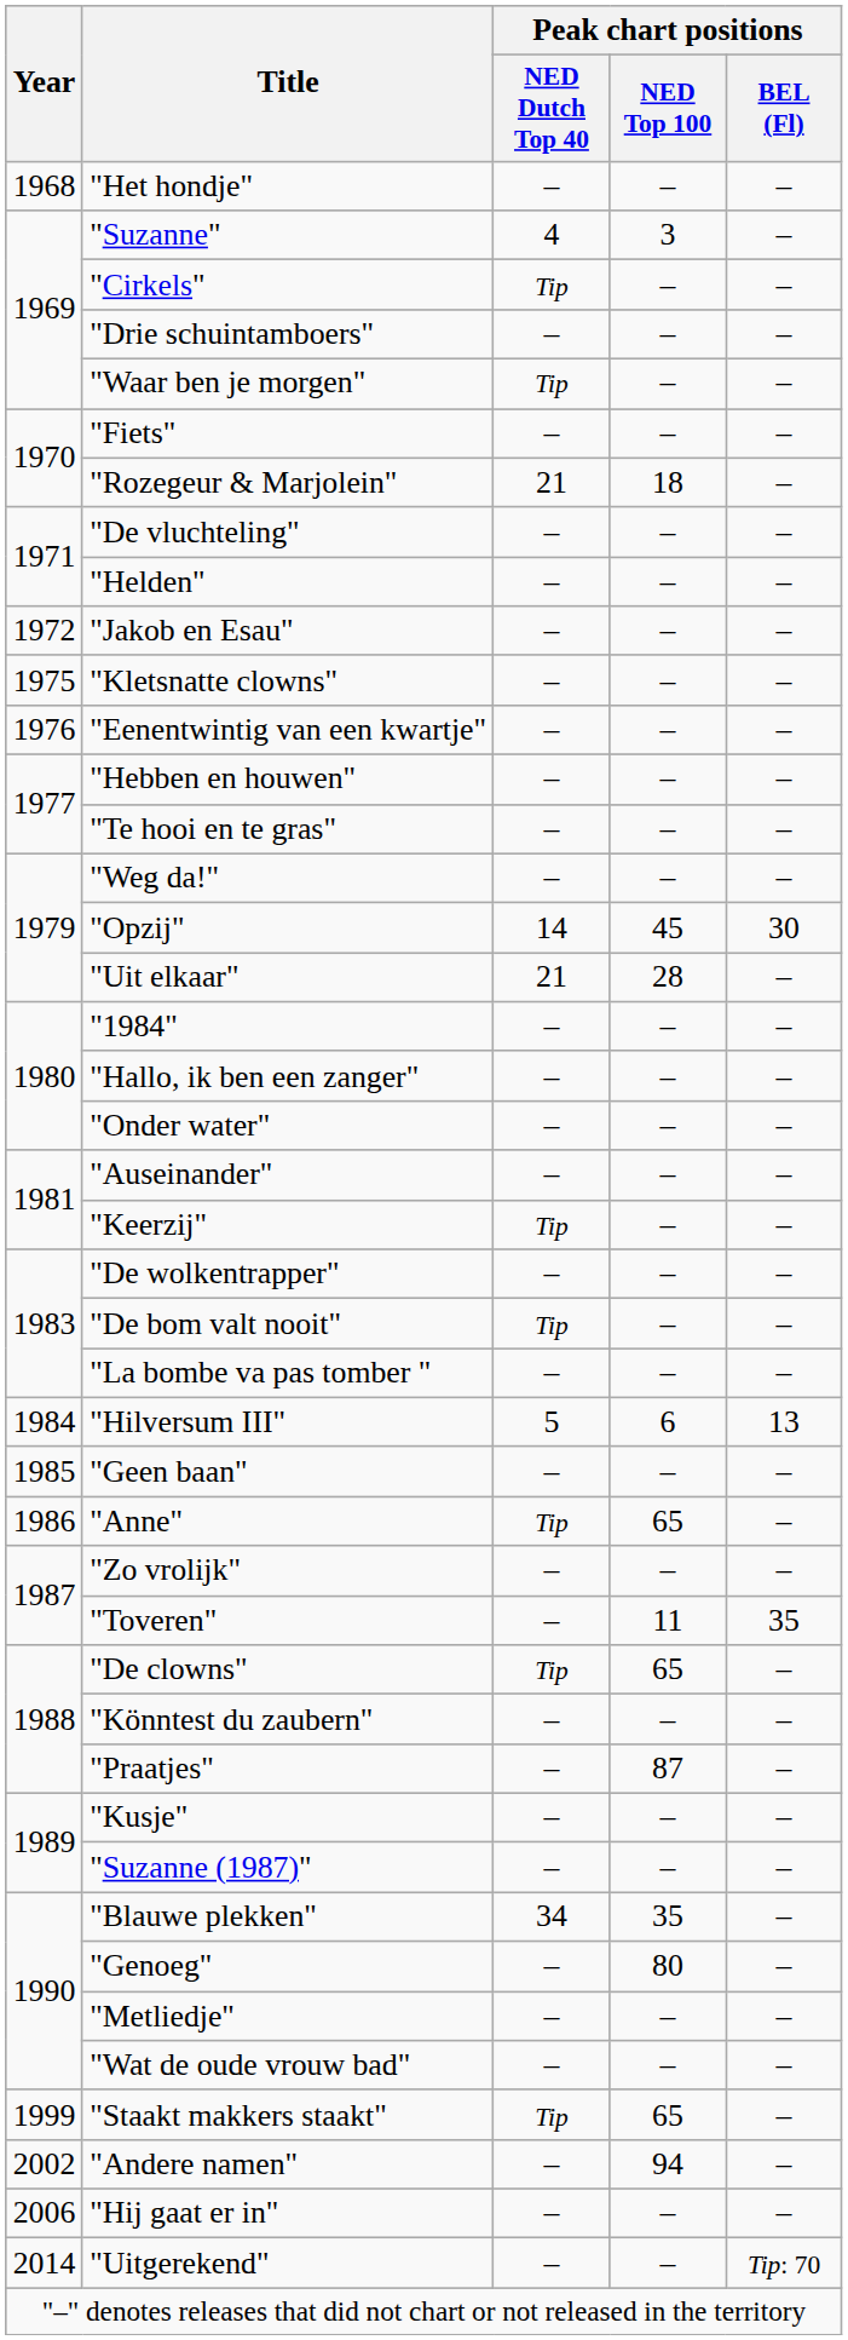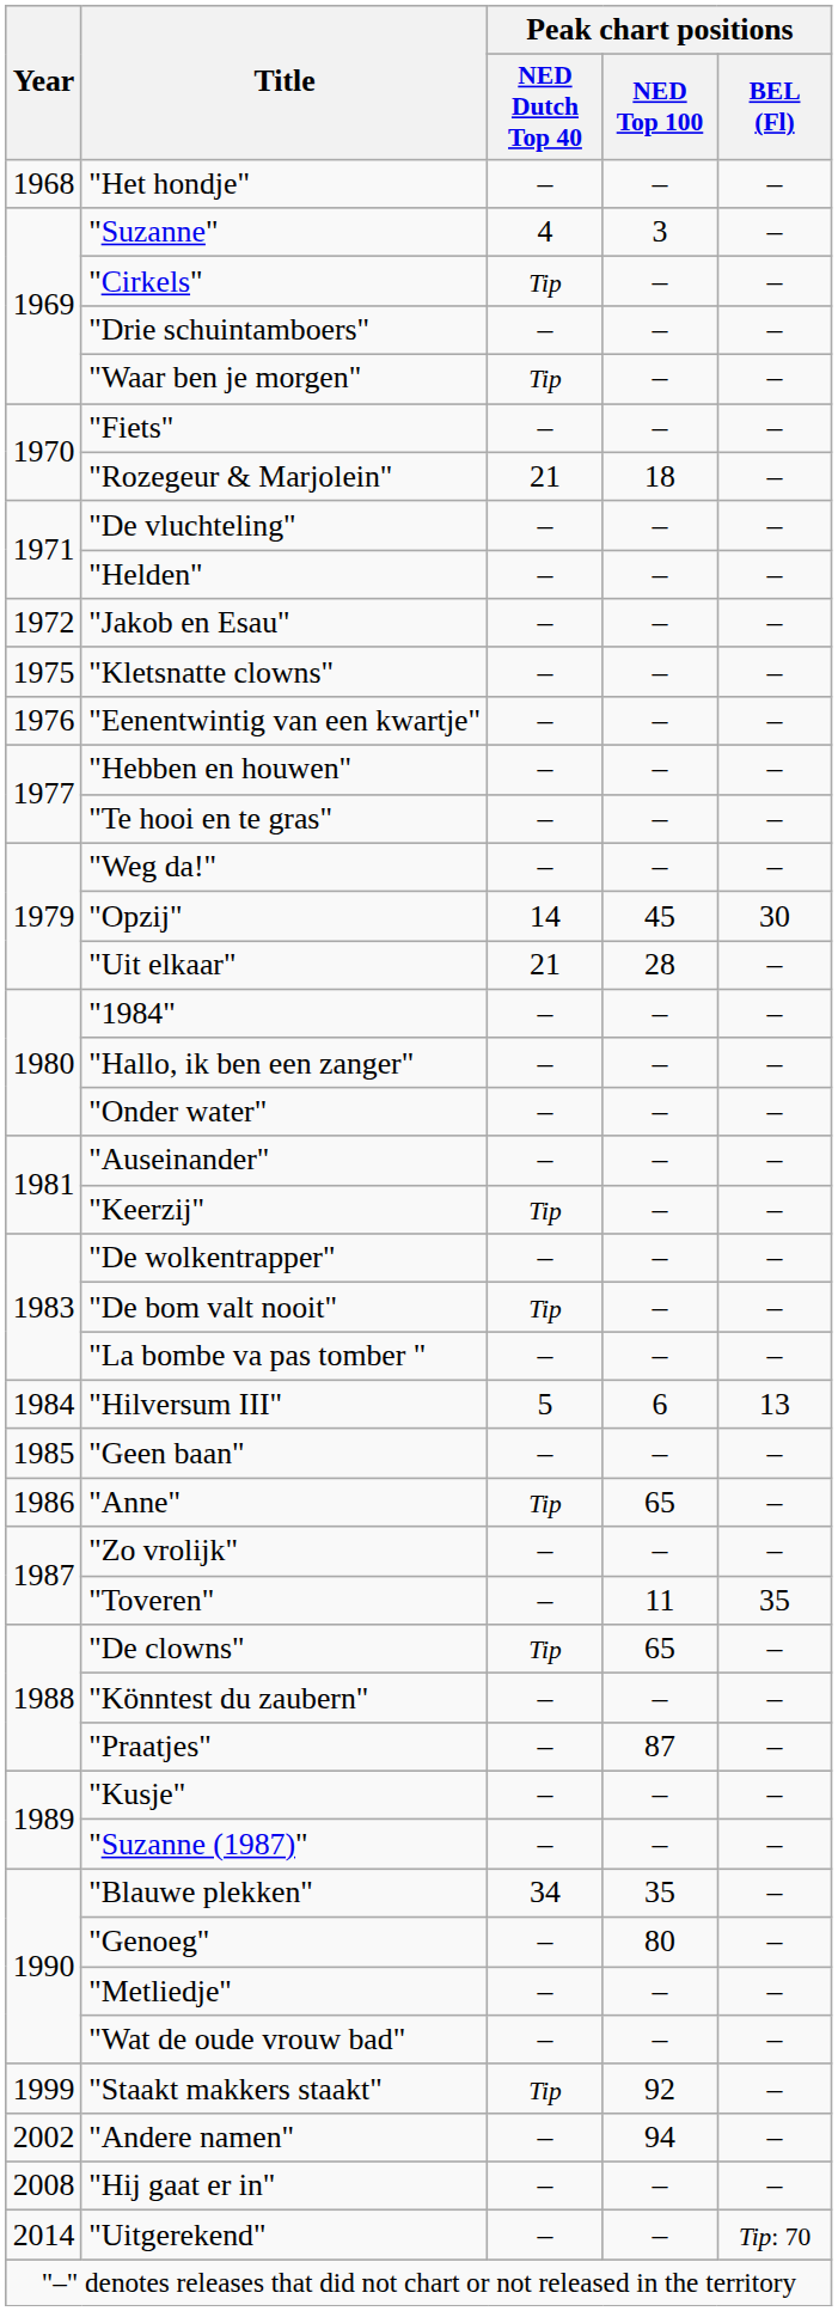 <table class="wikitable" style="margin: 0.5em 1em 0.5em 0; text-align: center;">
 <tr>
 <th rowspan="2">Year</th>
 <th rowspan="2">Title</th>
 <th colspan="3">Peak chart positions</th>
 </tr>
 <tr style="font-size:smaller;">
 <th style="width:4em;"><a href='#'>NED<br>Dutch<br>Top 40</a><br></th>
 <th style="width:4em;"><a href='#'>NED<br>Top 100</a><br></th>
 <th style="width:4em;"><a href='#'>BEL<br>(Fl)</a><br></th>
 </tr>
 <tr>
 <td>1968</td>
 <td align="left">"Het hondje"</td>
 <td>–</td>
 <td>–</td>
 <td>–</td>
 </tr>
 <tr>
 <td rowspan=4>1969</td>
 <td align="left">"<a href='#'>Suzanne</a>"</td>
 <td>4</td>
 <td>3</td>
 <td>–</td>
 </tr>
 <tr>
 <td align="left">"<a href='#'>Cirkels</a>"</td>
 <td><small><em>Tip</em></small></td>
 <td>–</td>
 <td>–</td>
 </tr>
 <tr>
 <td align="left">"Drie schuintamboers"</td>
 <td>–</td>
 <td>–</td>
 <td>–</td>
 </tr>
 <tr>
 <td align="left">"Waar ben je morgen"</td>
 <td><small><em>Tip</em></small></td>
 <td>–</td>
 <td>–</td>
 </tr>
 <tr>
 <td rowspan=2>1970</td>
 <td align="left">"Fiets"</td>
 <td>–</td>
 <td>–</td>
 <td>–</td>
 </tr>
 <tr>
 <td align="left">"Rozegeur & Marjolein"</td>
 <td>21</td>
 <td>18</td>
 <td>–</td>
 </tr>
 <tr>
 <td rowspan=2>1971</td>
 <td align="left">"De vluchteling"</td>
 <td>–</td>
 <td>–</td>
 <td>–</td>
 </tr>
 <tr>
 <td align="left">"Helden"</td>
 <td>–</td>
 <td>–</td>
 <td>–</td>
 </tr>
 <tr>
 <td>1972</td>
 <td align="left">"Jakob en Esau"</td>
 <td>–</td>
 <td>–</td>
 <td>–</td>
 </tr>
 <tr>
 <td>1975</td>
 <td align="left">"Kletsnatte clowns"</td>
 <td>–</td>
 <td>–</td>
 <td>–</td>
 </tr>
 <tr>
 <td>1976</td>
 <td align="left">"Eenentwintig van een kwartje"</td>
 <td>–</td>
 <td>–</td>
 <td>–</td>
 </tr>
 <tr>
 <td rowspan=2>1977</td>
 <td align="left">"Hebben en houwen"</td>
 <td>–</td>
 <td>–</td>
 <td>–</td>
 </tr>
 <tr>
 <td align="left">"Te hooi en te gras"</td>
 <td>–</td>
 <td>–</td>
 <td>–</td>
 </tr>
 <tr>
 <td rowspan=3>1979</td>
 <td align="left">"Weg da!"</td>
 <td>–</td>
 <td>–</td>
 <td>–</td>
 </tr>
 <tr>
 <td align="left">"Opzij"</td>
 <td>14</td>
 <td>45</td>
 <td>30</td>
 </tr>
 <tr>
 <td align="left">"Uit elkaar"</td>
 <td>21</td>
 <td>28</td>
 <td>–</td>
 </tr>
 <tr>
 <td rowspan=3>1980</td>
 <td align="left">"1984"</td>
 <td>–</td>
 <td>–</td>
 <td>–</td>
 </tr>
 <tr>
 <td align="left">"Hallo, ik ben een zanger"</td>
 <td>–</td>
 <td>–</td>
 <td>–</td>
 </tr>
 <tr>
 <td align="left">"Onder water"</td>
 <td>–</td>
 <td>–</td>
 <td>–</td>
 </tr>
 <tr>
 <td rowspan=2>1981</td>
 <td align="left">"Auseinander"</td>
 <td>–</td>
 <td>–</td>
 <td>–</td>
 </tr>
 <tr>
 <td align="left">"Keerzij"</td>
 <td><small><em>Tip</em></small></td>
 <td>–</td>
 <td>–</td>
 </tr>
 <tr>
 <td rowspan=3>1983</td>
 <td align="left">"De wolkentrapper"</td>
 <td>–</td>
 <td>–</td>
 <td>–</td>
 </tr>
 <tr>
 <td align="left">"De bom valt nooit"</td>
 <td><small><em>Tip</em></small></td>
 <td>–</td>
 <td>–</td>
 </tr>
 <tr>
 <td align="left">"La bombe va pas tomber "</td>
 <td>–</td>
 <td>–</td>
 <td>–</td>
 </tr>
 <tr>
 <td>1984</td>
 <td align="left">"Hilversum III"</td>
 <td>5</td>
 <td>6</td>
 <td>13</td>
 </tr>
 <tr>
 <td>1985</td>
 <td align="left">"Geen baan"</td>
 <td>–</td>
 <td>–</td>
 <td>–</td>
 </tr>
 <tr>
 <td>1986</td>
 <td align="left">"Anne"</td>
 <td><small><em>Tip</em></small></td>
 <td>65</td>
 <td>–</td>
 </tr>
 <tr>
 <td rowspan=2>1987</td>
 <td align="left">"Zo vrolijk"</td>
 <td>–</td>
 <td>–</td>
 <td>–</td>
 </tr>
 <tr>
 <td align="left">"Toveren"</td>
 <td>–</td>
 <td>11</td>
 <td>35</td>
 </tr>
 <tr>
 <td rowspan=3>1988</td>
 <td align="left">"De clowns"</td>
 <td><small><em>Tip</em></small></td>
 <td>65</td>
 <td>–</td>
 </tr>
 <tr>
 <td align="left">"Könntest du zaubern"</td>
 <td>–</td>
 <td>–</td>
 <td>–</td>
 </tr>
 <tr>
 <td align="left">"Praatjes"</td>
 <td>–</td>
 <td>87</td>
 <td>–</td>
 </tr>
 <tr>
 <td rowspan=2>1989</td>
 <td align="left">"Kusje"</td>
 <td>–</td>
 <td>–</td>
 <td>–</td>
 </tr>
 <tr>
 <td align="left">"<a href='#'>Suzanne (1987)</a>"</td>
 <td>–</td>
 <td>–</td>
 <td>–</td>
 </tr>
 <tr>
 <td rowspan=4>1990</td>
 <td align="left">"Blauwe plekken"</td>
 <td>34</td>
 <td>35</td>
 <td>–</td>
 </tr>
 <tr>
 <td align="left">"Genoeg"</td>
 <td>–</td>
 <td>80</td>
 <td>–</td>
 </tr>
 <tr>
 <td align="left">"Metliedje"</td>
 <td>–</td>
 <td>–</td>
 <td>–</td>
 </tr>
 <tr>
 <td align="left">"Wat de oude vrouw bad"</td>
 <td>–</td>
 <td>–</td>
 <td>–</td>
 </tr>
 <tr>
 <td>1999</td>
 <td align="left">"Staakt makkers staakt"</td>
 <td><small><em>Tip</em></small></td>
-<td>65</td>
+<td>92</td>
 <td>–</td>
 </tr>
 <tr>
 <td>2002</td>
 <td align="left">"Andere namen"</td>
 <td>–</td>
 <td>94</td>
 <td>–</td>
 </tr>
 <tr>
-<td>2006</td>
+<td>2008</td>
 <td align="left">"Hij gaat er in"</td>
 <td>–</td>
 <td>–</td>
 <td>–</td>
 </tr>
 <tr>
 <td>2014</td>
 <td align="left">"Uitgerekend"</td>
 <td>–</td>
 <td>–</td>
 <td><small><em>Tip</em>: 70</small></td>
 </tr>
 <tr>
 <td colspan="6" style="font-size:90%;">"–" denotes releases that did not chart or not released in the territory</td>
 </tr>
 </table>
